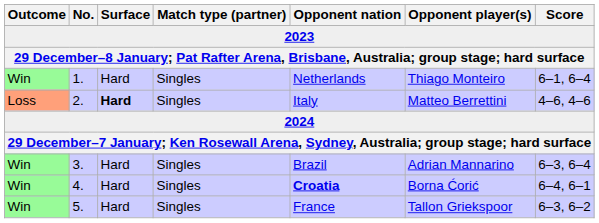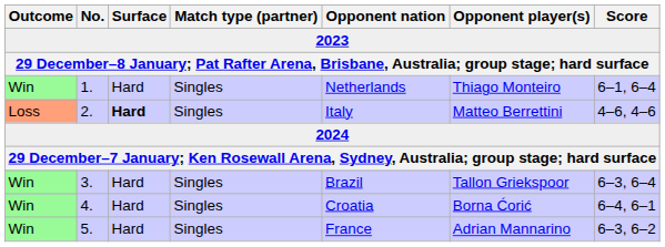 <table class=wikitable>
 <tr>
 <th>Outcome</th>
 <th>No.</th>
 <th>Surface</th>
 <th>Match type (partner)</th>
 <th>Opponent nation</th>
 <th>Opponent player(s)</th>
 <th>Score</th>
 </tr>
 <tr bgcolor="efefef" class="sortbottom">
 <td colspan="7" align="center"><strong><a href='#'>2023</a></strong></td>
 </tr>
 <tr>
 <th colspan="7"><a href='#'>29 December–8 January</a>; <a href='#'>Pat Rafter Arena</a>, <a href='#'>Brisbane</a>, Australia; group stage; hard surface</th>
 </tr>
 <tr style="background:#ccf;">
 <td bgcolor=98FB98>Win</td>
 <td>1.</td>
 <td>Hard</td>
 <td>Singles</td>
 <td rowspan=1> <a href='#'>Netherlands</a></td>
 <td> <a href='#'>Thiago Monteiro</a></td>
 <td>6–1, 6–4</td>
 </tr>
 <tr style="background:#ccf;">
 <td bgcolor=FFA07A>Loss</td>
 <td>2.</td>
 <td><strong>Hard</strong></td>
 <td>Singles</td>
 <td rowspan=1> <a href='#'>Italy</a></td>
 <td> <a href='#'>Matteo Berrettini</a></td>
 <td>4–6, 4–6</td>
 </tr>
 <tr bgcolor="efefef" class="sortbottom">
 <td colspan="7" align="center"><strong><a href='#'>2024</a></strong></td>
 </tr>
 <tr>
 <th colspan="7"><a href='#'>29 December–7 January</a>; <a href='#'>Ken Rosewall Arena</a>, <a href='#'>Sydney</a>, Australia; group stage; hard surface</th>
 </tr>
 <tr style="background:#ccf;">
 <td bgcolor=98FB98>Win</td>
 <td>3.</td>
 <td>Hard</td>
 <td>Singles</td>
 <td rowspan=1> <a href='#'>Brazil</a></td>
-<td> <a href='#'>Adrian Mannarino</a></td>
+<td> <a href='#'>Tallon Griekspoor</a></td>
 <td>6–3, 6–4</td>
 </tr>
 <tr style="background:#ccf;">
 <td bgcolor=98FB98>Win</td>
 <td>4.</td>
 <td>Hard</td>
 <td>Singles</td>
-<td rowspan=1><strong> <a href='#'>Croatia</a></strong></td>
+<td rowspan=1> <a href='#'>Croatia</a></td>
 <td> <a href='#'>Borna Ćorić</a></td>
 <td>6–4, 6–1</td>
 </tr>
 <tr style="background:#ccf;">
 <td bgcolor=98FB98>Win</td>
 <td>5.</td>
 <td>Hard</td>
 <td>Singles</td>
 <td rowspan=1> <a href='#'>France</a></td>
-<td> <a href='#'>Tallon Griekspoor</a></td>
+<td> <a href='#'>Adrian Mannarino</a></td>
 <td>6–3, 6–2</td>
 </tr>
 </table>
